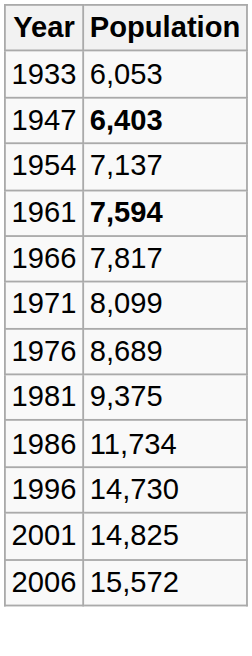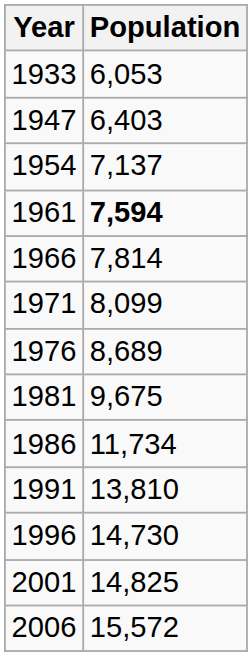 <table class="wikitable">
 <tr>
 <th>Year</th>
 <th>Population</th>
 </tr>
 <tr>
 <td>1933</td>
 <td>6,053</td>
 </tr>
 <tr>
 <td>1947</td>
-<td><strong>6,403</strong></td>
+<td>6,403</td>
 </tr>
 <tr>
 <td>1954</td>
 <td>7,137</td>
 </tr>
 <tr>
 <td>1961</td>
 <td><strong>7,594</strong></td>
 </tr>
 <tr>
 <td>1966</td>
-<td>7,817</td>
+<td>7,814</td>
 </tr>
 <tr>
 <td>1971</td>
 <td>8,099</td>
 </tr>
 <tr>
 <td>1976</td>
 <td>8,689</td>
 </tr>
 <tr>
 <td>1981</td>
-<td>9,375</td>
+<td>9,675</td>
 </tr>
 <tr>
 <td>1986</td>
 <td>11,734</td>
+</tr>
+<tr>
+<td>1991</td>
+<td>13,810</td>
 </tr>
 <tr>
 <td>1996</td>
 <td>14,730</td>
 </tr>
 <tr>
 <td>2001</td>
 <td>14,825</td>
 </tr>
 <tr>
 <td>2006</td>
 <td>15,572</td>
 </tr>
 </table>
